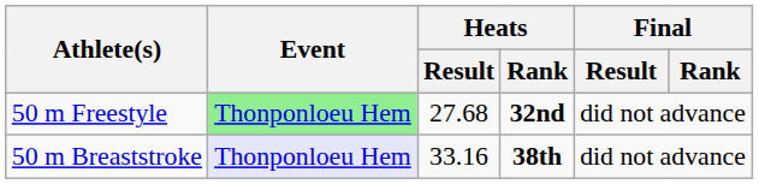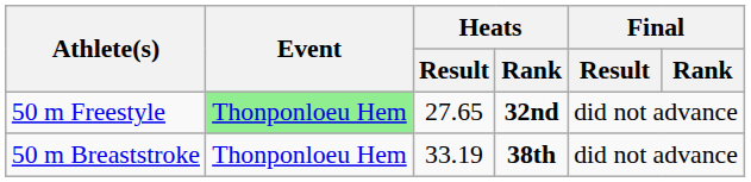 <table class="wikitable" border="1" style="font-size:90%">
 <tr>
 <th rowspan=2>Athlete(s)</th>
 <th rowspan=2>Event</th>
 <th colspan=2>Heats</th>
 <th colspan=2>Final</th>
 </tr>
 <tr>
 <th>Result</th>
 <th>Rank</th>
 <th>Result</th>
 <th>Rank</th>
 </tr>
 <tr>
 <td><a href='#'>50 m Freestyle</a></td>
 <td style="background: lightgreen;"><a href='#'>Thonponloeu Hem</a></td>
-<td align=center>27.68</td>
+<td align=center>27.65</td>
 <td align=center><strong>32nd</strong></td>
 <td align=center colspan=2>did not advance</td>
 </tr>
 <tr>
 <td><a href='#'>50 m Breaststroke</a></td>
-<td style="background: lavender;"><a href='#'>Thonponloeu Hem</a></td>
-<td align=center>33.16</td>
+<td><a href='#'>Thonponloeu Hem</a></td>
+<td align=center>33.19</td>
 <td align=center><strong>38th</strong></td>
 <td align=center colspan=2>did not advance</td>
 </tr>
 </table>
